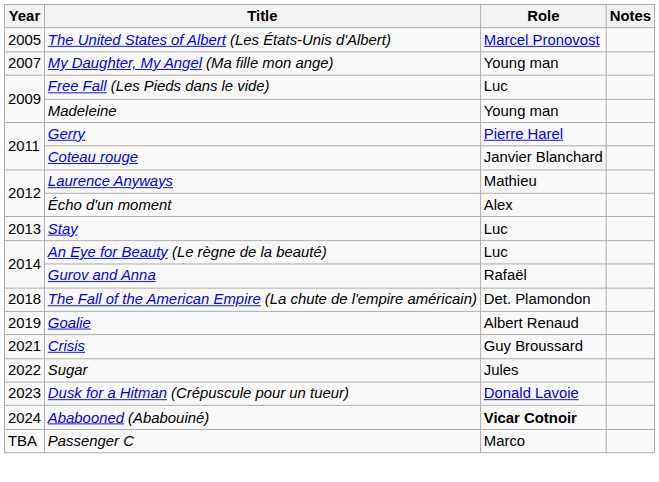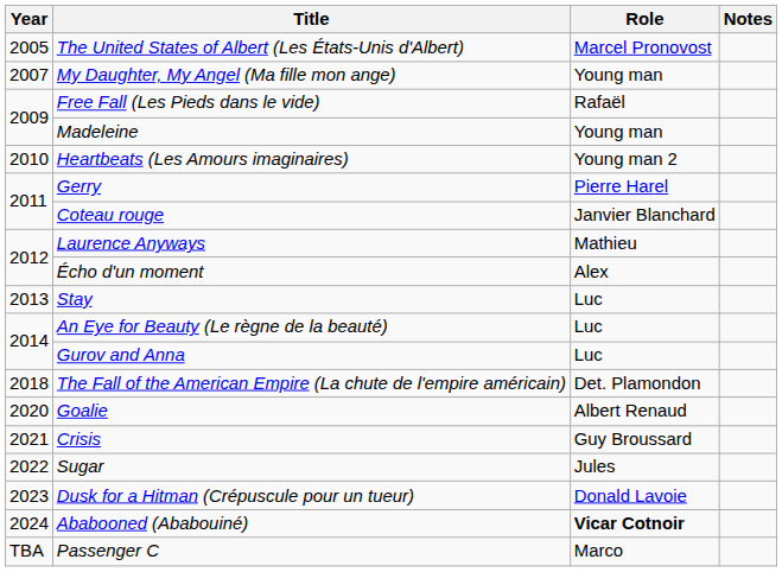 <table class="wikitable">
 <tr>
 <th>Year</th>
 <th>Title</th>
 <th>Role</th>
 <th>Notes</th>
 </tr>
 <tr>
 <td>2005</td>
 <td><em><a href='#'>The United States of Albert</a> (Les États-Unis d'Albert)</em></td>
 <td><a href='#'>Marcel Pronovost</a></td>
 <td></td>
 </tr>
 <tr>
 <td>2007</td>
 <td><em><a href='#'>My Daughter, My Angel</a> (Ma fille mon ange)</em></td>
 <td>Young man</td>
 <td></td>
 </tr>
 <tr>
 <td rowspan=2>2009</td>
 <td><em><a href='#'>Free Fall</a> (Les Pieds dans le vide)</em></td>
-<td>Luc</td>
+<td>Rafaël</td>
 <td></td>
 </tr>
 <tr>
 <td><em>Madeleine</em></td>
 <td>Young man</td>
+<td></td>
+</tr>
+<tr>
+<td>2010</td>
+<td><em><a href='#'>Heartbeats</a> (Les Amours imaginaires)</em></td>
+<td>Young man 2</td>
 <td></td>
 </tr>
 <tr>
 <td rowspan=2>2011</td>
 <td><em><a href='#'>Gerry</a></em></td>
 <td><a href='#'>Pierre Harel</a></td>
 <td></td>
 </tr>
 <tr>
 <td><em><a href='#'>Coteau rouge</a></em></td>
 <td>Janvier Blanchard</td>
 <td></td>
 </tr>
 <tr>
 <td rowspan=2>2012</td>
 <td><em><a href='#'>Laurence Anyways</a></em></td>
 <td>Mathieu</td>
 <td></td>
 </tr>
 <tr>
 <td><em>Écho d'un moment</em></td>
 <td>Alex</td>
 <td></td>
 </tr>
 <tr>
 <td>2013</td>
 <td><em><a href='#'>Stay</a></em></td>
 <td>Luc</td>
 <td></td>
 </tr>
 <tr>
 <td rowspan=2>2014</td>
 <td><em><a href='#'>An Eye for Beauty</a> (Le règne de la beauté)</em></td>
 <td>Luc</td>
 <td></td>
 </tr>
 <tr>
 <td><em><a href='#'>Gurov and Anna</a></em></td>
-<td>Rafaël</td>
+<td>Luc</td>
 <td></td>
 </tr>
 <tr>
 <td>2018</td>
 <td><em><a href='#'>The Fall of the American Empire</a> (La chute de l'empire américain)</em></td>
 <td>Det. Plamondon</td>
 <td></td>
 </tr>
 <tr>
-<td>2019</td>
+<td>2020</td>
 <td><em><a href='#'>Goalie</a></em></td>
 <td>Albert Renaud</td>
 <td></td>
 </tr>
 <tr>
 <td>2021</td>
 <td><em><a href='#'>Crisis</a></em></td>
 <td>Guy Broussard</td>
 <td></td>
 </tr>
 <tr>
 <td>2022</td>
 <td><em>Sugar</em></td>
 <td>Jules</td>
 <td></td>
 </tr>
 <tr>
 <td>2023</td>
 <td><em><a href='#'>Dusk for a Hitman</a> (Crépuscule pour un tueur)</em></td>
 <td><a href='#'>Donald Lavoie</a></td>
 <td></td>
 </tr>
 <tr>
 <td>2024</td>
 <td><em><a href='#'>Ababooned</a> (Ababouiné)</em></td>
 <td><strong>Vicar Cotnoir</strong></td>
 <td></td>
 </tr>
 <tr>
 <td>TBA</td>
 <td><em>Passenger C</em></td>
 <td>Marco</td>
 <td></td>
 </tr>
 </table>
